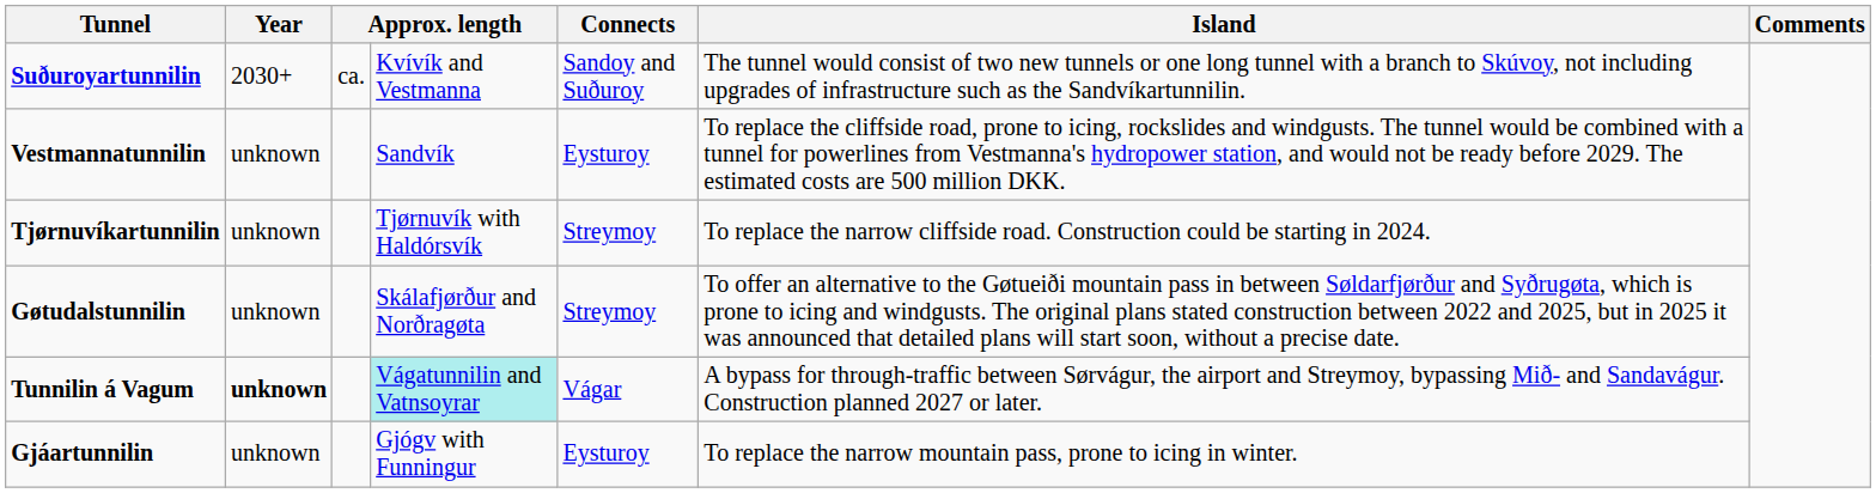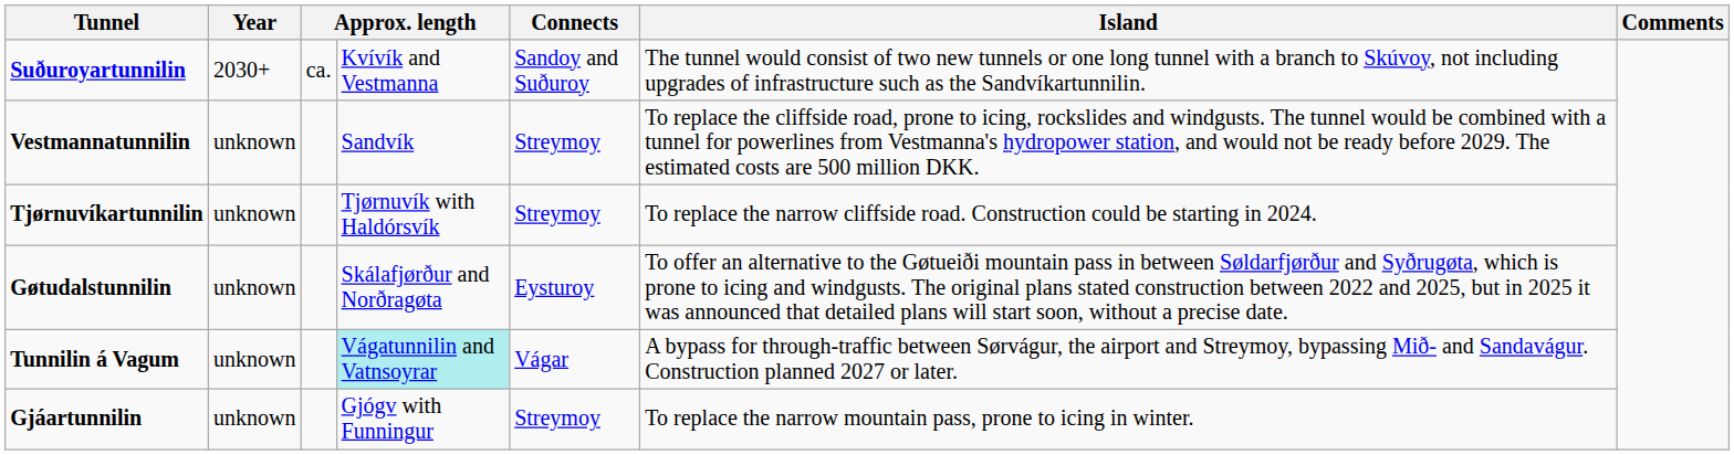 <table class="wikitable sortable">
 <tr>
 <th>Tunnel</th>
 <th>Year</th>
 <th colspan="2">Approx. length<br></th>
 <th>Connects</th>
 <th>Island</th>
 <th>Comments</th>
 </tr>
 <tr>
 <td><strong><a href='#'>Suðuroyartunnilin</a></strong></td>
 <td>2030+</td>
 <td>ca. </td>
 <td><a href='#'>Kvívík</a> and <a href='#'>Vestmanna</a></td>
 <td><a href='#'>Sandoy</a> and <a href='#'>Suðuroy</a></td>
 <td>The tunnel would consist of two new tunnels or one long tunnel with a branch to <a href='#'>Skúvoy</a>, not including upgrades of infrastructure such as the Sandvíkartunnilin.</td>
 </tr>
 <tr>
 <td><strong>Vestmannatunnilin</strong></td>
 <td>unknown</td>
 <td></td>
 <td><a href='#'>Sandvík</a></td>
-<td><a href='#'>Eysturoy</a></td>
+<td><a href='#'>Streymoy</a></td>
 <td>To replace the cliffside road, prone to icing, rockslides and windgusts. The tunnel would be combined with a tunnel for powerlines from Vestmanna's <a href='#'>hydropower station</a>, and would not be ready before 2029. The estimated costs are 500 million DKK.</td>
 </tr>
 <tr>
 <td><strong>Tjørnuvíkartunnilin</strong></td>
 <td>unknown</td>
 <td></td>
 <td><a href='#'>Tjørnuvík</a> with <a href='#'>Haldórsvík</a></td>
 <td><a href='#'>Streymoy</a></td>
 <td>To replace the narrow cliffside road. Construction could be starting in 2024.</td>
 </tr>
 <tr>
 <td><strong>Gøtudalstunnilin</strong></td>
 <td>unknown</td>
 <td></td>
 <td><a href='#'>Skálafjørður</a> and <a href='#'>Norðragøta</a></td>
-<td><a href='#'>Streymoy</a></td>
+<td><a href='#'>Eysturoy</a></td>
 <td>To offer an alternative to the Gøtueiði mountain pass in between <a href='#'>Søldarfjørður</a> and <a href='#'>Syðrugøta</a>, which is prone to icing and windgusts. The original plans stated construction between 2022 and 2025, but in 2025 it was announced that detailed plans will start soon, without a precise date.</td>
 </tr>
 <tr>
 <td><strong>Tunnilin á Vagum</strong></td>
-<td><strong>unknown</strong></td>
+<td>unknown</td>
 <td></td>
 <td style="background: paleturquoise;"><a href='#'>Vágatunnilin</a> and <a href='#'>Vatnsoyrar</a></td>
 <td><a href='#'>Vágar</a></td>
 <td>A bypass for through-traffic between Sørvágur, the airport and Streymoy, bypassing <a href='#'>Mið-</a> and <a href='#'>Sandavágur</a>. Construction planned 2027 or later.</td>
 </tr>
 <tr>
 <td><strong>Gjáartunnilin</strong></td>
 <td>unknown</td>
 <td></td>
 <td><a href='#'>Gjógv</a> with <a href='#'>Funningur</a></td>
-<td><a href='#'>Eysturoy</a></td>
+<td><a href='#'>Streymoy</a></td>
 <td>To replace the narrow mountain pass, prone to icing in winter.</td>
 </tr>
 </table>
